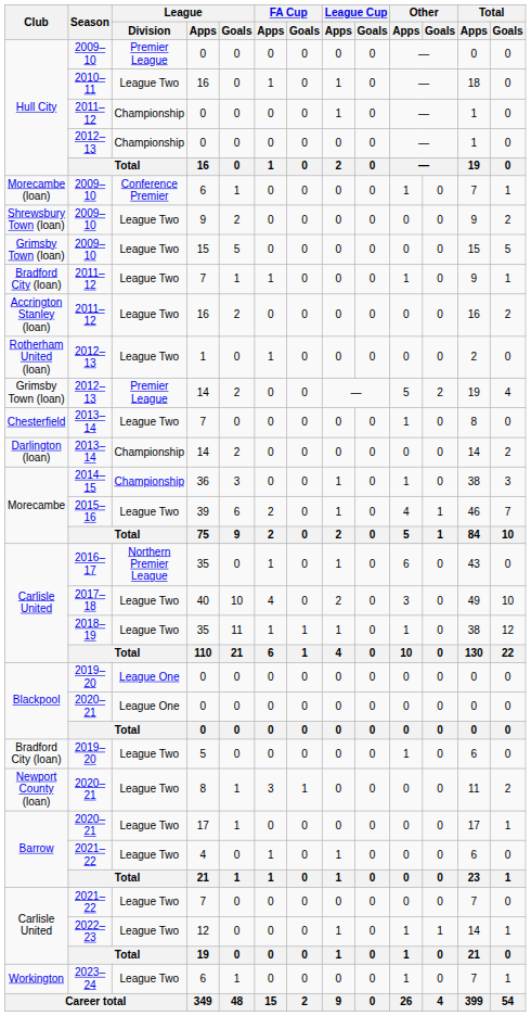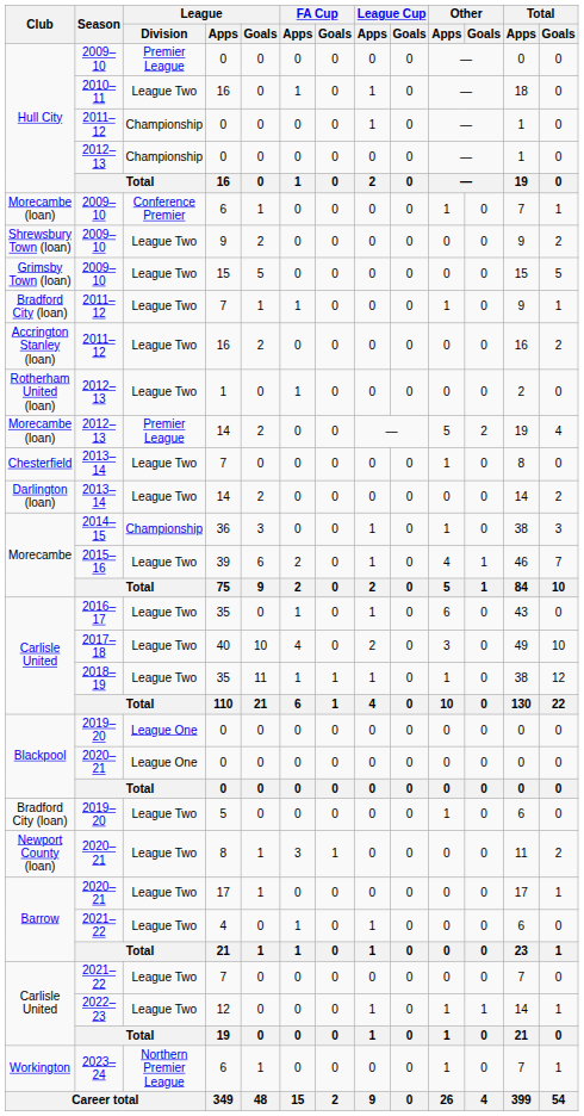 <table class=wikitable style=text-align:center>
 <tr>
 <th rowspan=2>Club</th>
 <th rowspan=2>Season</th>
 <th colspan=3>League</th>
 <th colspan=2><a href='#'>FA Cup</a></th>
 <th colspan=2><a href='#'>League Cup</a></th>
 <th colspan=2>Other</th>
 <th colspan=2>Total</th>
 </tr>
 <tr>
 <th>Division</th>
 <th>Apps</th>
 <th>Goals</th>
 <th>Apps</th>
 <th>Goals</th>
 <th>Apps</th>
 <th>Goals</th>
 <th>Apps</th>
 <th>Goals</th>
 <th>Apps</th>
 <th>Goals</th>
 </tr>
 <tr>
 <td rowspan=5><a href='#'>Hull City</a></td>
 <td><a href='#'>2009–10</a></td>
 <td><a href='#'>Premier League</a></td>
 <td>0</td>
 <td>0</td>
 <td>0</td>
 <td>0</td>
 <td>0</td>
 <td>0</td>
 <td colspan=2>—</td>
 <td>0</td>
 <td>0</td>
 </tr>
 <tr>
 <td><a href='#'>2010–11</a></td>
 <td>League Two</td>
 <td>16</td>
 <td>0</td>
 <td>1</td>
 <td>0</td>
 <td>1</td>
 <td>0</td>
 <td colspan=2>—</td>
 <td>18</td>
 <td>0</td>
 </tr>
 <tr>
 <td><a href='#'>2011–12</a></td>
 <td>Championship</td>
 <td>0</td>
 <td>0</td>
 <td>0</td>
 <td>0</td>
 <td>1</td>
 <td>0</td>
 <td colspan=2>—</td>
 <td>1</td>
 <td>0</td>
 </tr>
 <tr>
 <td><a href='#'>2012–13</a></td>
 <td>Championship</td>
 <td>0</td>
 <td>0</td>
 <td>0</td>
 <td>0</td>
 <td>0</td>
 <td>0</td>
 <td colspan=2>—</td>
 <td>1</td>
 <td>0</td>
 </tr>
 <tr>
 <th colspan=2>Total</th>
 <th>16</th>
 <th>0</th>
 <th>1</th>
 <th>0</th>
 <th>2</th>
 <th>0</th>
 <th colspan=2>—</th>
 <th>19</th>
 <th>0</th>
 </tr>
 <tr>
 <td><a href='#'>Morecambe</a> (loan)</td>
 <td><a href='#'>2009–10</a></td>
 <td><a href='#'>Conference Premier</a></td>
 <td>6</td>
 <td>1</td>
 <td>0</td>
 <td>0</td>
 <td>0</td>
 <td>0</td>
 <td>1</td>
 <td>0</td>
 <td>7</td>
 <td>1</td>
 </tr>
 <tr>
 <td><a href='#'>Shrewsbury Town</a> (loan)</td>
 <td><a href='#'>2009–10</a></td>
 <td>League Two</td>
 <td>9</td>
 <td>2</td>
 <td>0</td>
 <td>0</td>
 <td>0</td>
 <td>0</td>
 <td>0</td>
 <td>0</td>
 <td>9</td>
 <td>2</td>
 </tr>
 <tr>
 <td><a href='#'>Grimsby Town</a> (loan)</td>
 <td><a href='#'>2009–10</a></td>
 <td>League Two</td>
 <td>15</td>
 <td>5</td>
 <td>0</td>
 <td>0</td>
 <td>0</td>
 <td>0</td>
 <td>0</td>
 <td>0</td>
 <td>15</td>
 <td>5</td>
 </tr>
 <tr>
 <td><a href='#'>Bradford City</a> (loan)</td>
 <td><a href='#'>2011–12</a></td>
 <td>League Two</td>
 <td>7</td>
 <td>1</td>
 <td>1</td>
 <td>0</td>
 <td>0</td>
 <td>0</td>
 <td>1</td>
 <td>0</td>
 <td>9</td>
 <td>1</td>
 </tr>
 <tr>
 <td><a href='#'>Accrington Stanley</a> (loan)</td>
 <td><a href='#'>2011–12</a></td>
 <td>League Two</td>
 <td>16</td>
 <td>2</td>
 <td>0</td>
 <td>0</td>
 <td>0</td>
 <td>0</td>
 <td>0</td>
 <td>0</td>
 <td>16</td>
 <td>2</td>
 </tr>
 <tr>
 <td><a href='#'>Rotherham United</a> (loan)</td>
 <td><a href='#'>2012–13</a></td>
 <td>League Two</td>
 <td>1</td>
 <td>0</td>
 <td>1</td>
 <td>0</td>
 <td>0</td>
 <td>0</td>
 <td>0</td>
 <td>0</td>
 <td>2</td>
 <td>0</td>
 </tr>
 <tr>
-<td>Grimsby Town (loan)</td>
+<td><a href='#'>Morecambe</a> (loan)</td>
 <td><a href='#'>2012–13</a></td>
 <td><a href='#'>Premier League</a></td>
 <td>14</td>
 <td>2</td>
 <td>0</td>
 <td>0</td>
 <td colspan=2>—</td>
 <td>5</td>
 <td>2</td>
 <td>19</td>
 <td>4</td>
 </tr>
 <tr>
 <td><a href='#'>Chesterfield</a></td>
 <td><a href='#'>2013–14</a></td>
 <td>League Two</td>
 <td>7</td>
 <td>0</td>
 <td>0</td>
 <td>0</td>
 <td>0</td>
 <td>0</td>
 <td>1</td>
 <td>0</td>
 <td>8</td>
 <td>0</td>
 </tr>
 <tr>
 <td><a href='#'>Darlington</a> (loan)</td>
 <td><a href='#'>2013–14</a></td>
-<td>Championship</td>
+<td>League Two</td>
 <td>14</td>
 <td>2</td>
 <td>0</td>
 <td>0</td>
 <td>0</td>
 <td>0</td>
 <td>0</td>
 <td>0</td>
 <td>14</td>
 <td>2</td>
 </tr>
 <tr>
 <td rowspan=3>Morecambe</td>
 <td><a href='#'>2014–15</a></td>
 <td><a href='#'>Championship</a></td>
 <td>36</td>
 <td>3</td>
 <td>0</td>
 <td>0</td>
 <td>1</td>
 <td>0</td>
 <td>1</td>
 <td>0</td>
 <td>38</td>
 <td>3</td>
 </tr>
 <tr>
 <td><a href='#'>2015–16</a></td>
 <td>League Two</td>
 <td>39</td>
 <td>6</td>
 <td>2</td>
 <td>0</td>
 <td>1</td>
 <td>0</td>
 <td>4</td>
 <td>1</td>
 <td>46</td>
 <td>7</td>
 </tr>
 <tr>
 <th colspan=2>Total</th>
 <th>75</th>
 <th>9</th>
 <th>2</th>
 <th>0</th>
 <th>2</th>
 <th>0</th>
 <th>5</th>
 <th>1</th>
 <th>84</th>
 <th>10</th>
 </tr>
 <tr>
 <td rowspan=4><a href='#'>Carlisle United</a></td>
 <td><a href='#'>2016–17</a></td>
-<td><a href='#'>Northern Premier League</a></td>
+<td>League Two</td>
 <td>35</td>
 <td>0</td>
 <td>1</td>
 <td>0</td>
 <td>1</td>
 <td>0</td>
 <td>6</td>
 <td>0</td>
 <td>43</td>
 <td>0</td>
 </tr>
 <tr>
 <td><a href='#'>2017–18</a></td>
 <td>League Two</td>
 <td>40</td>
 <td>10</td>
 <td>4</td>
 <td>0</td>
 <td>2</td>
 <td>0</td>
 <td>3</td>
 <td>0</td>
 <td>49</td>
 <td>10</td>
 </tr>
 <tr>
 <td><a href='#'>2018–19</a></td>
 <td>League Two</td>
 <td>35</td>
 <td>11</td>
 <td>1</td>
 <td>1</td>
 <td>1</td>
 <td>0</td>
 <td>1</td>
 <td>0</td>
 <td>38</td>
 <td>12</td>
 </tr>
 <tr>
 <th colspan=2>Total</th>
 <th>110</th>
 <th>21</th>
 <th>6</th>
 <th>1</th>
 <th>4</th>
 <th>0</th>
 <th>10</th>
 <th>0</th>
 <th>130</th>
 <th>22</th>
 </tr>
 <tr>
 <td rowspan=3><a href='#'>Blackpool</a></td>
 <td><a href='#'>2019–20</a></td>
 <td><a href='#'>League One</a></td>
 <td>0</td>
 <td>0</td>
 <td>0</td>
 <td>0</td>
 <td>0</td>
 <td>0</td>
 <td>0</td>
 <td>0</td>
 <td>0</td>
 <td>0</td>
 </tr>
 <tr>
 <td><a href='#'>2020–21</a></td>
 <td>League One</td>
 <td>0</td>
 <td>0</td>
 <td>0</td>
 <td>0</td>
 <td>0</td>
 <td>0</td>
 <td>0</td>
 <td>0</td>
 <td>0</td>
 <td>0</td>
 </tr>
 <tr>
 <th colspan=2>Total</th>
 <th>0</th>
 <th>0</th>
 <th>0</th>
 <th>0</th>
 <th>0</th>
 <th>0</th>
 <th>0</th>
 <th>0</th>
 <th>0</th>
 <th>0</th>
 </tr>
 <tr>
 <td>Bradford City (loan)</td>
 <td><a href='#'>2019–20</a></td>
 <td>League Two</td>
 <td>5</td>
 <td>0</td>
 <td>0</td>
 <td>0</td>
 <td>0</td>
 <td>0</td>
 <td>1</td>
 <td>0</td>
 <td>6</td>
 <td>0</td>
 </tr>
 <tr>
 <td><a href='#'>Newport County</a> (loan)</td>
 <td><a href='#'>2020–21</a></td>
 <td>League Two</td>
 <td>8</td>
 <td>1</td>
 <td>3</td>
 <td>1</td>
 <td>0</td>
 <td>0</td>
 <td>0</td>
 <td>0</td>
 <td>11</td>
 <td>2</td>
 </tr>
 <tr>
 <td rowspan="3"><a href='#'>Barrow</a></td>
 <td><a href='#'>2020–21</a></td>
 <td>League Two</td>
 <td>17</td>
 <td>1</td>
 <td>0</td>
 <td>0</td>
 <td>0</td>
 <td>0</td>
 <td>0</td>
 <td>0</td>
 <td>17</td>
 <td>1</td>
 </tr>
 <tr>
 <td><a href='#'>2021–22</a></td>
 <td>League Two</td>
 <td>4</td>
 <td>0</td>
 <td>1</td>
 <td>0</td>
 <td>1</td>
 <td>0</td>
 <td>0</td>
 <td>0</td>
 <td>6</td>
 <td>0</td>
 </tr>
 <tr>
 <th colspan=2>Total</th>
 <th>21</th>
 <th>1</th>
 <th>1</th>
 <th>0</th>
 <th>1</th>
 <th>0</th>
 <th>0</th>
 <th>0</th>
 <th>23</th>
 <th>1</th>
 </tr>
 <tr>
 <td rowspan="3">Carlisle United</td>
 <td><a href='#'>2021–22</a></td>
 <td>League Two</td>
 <td>7</td>
 <td>0</td>
 <td>0</td>
 <td>0</td>
 <td>0</td>
 <td>0</td>
 <td>0</td>
 <td>0</td>
 <td>7</td>
 <td>0</td>
 </tr>
 <tr>
 <td><a href='#'>2022–23</a></td>
 <td>League Two</td>
 <td>12</td>
 <td>0</td>
 <td>0</td>
 <td>0</td>
 <td>1</td>
 <td>0</td>
 <td>1</td>
 <td>1</td>
 <td>14</td>
 <td>1</td>
 </tr>
 <tr>
 <th colspan=2>Total</th>
 <th>19</th>
 <th>0</th>
 <th>0</th>
 <th>0</th>
 <th>1</th>
 <th>0</th>
 <th>1</th>
 <th>0</th>
 <th>21</th>
 <th>0</th>
 </tr>
 <tr>
 <td><a href='#'>Workington</a></td>
 <td><a href='#'>2023–24</a></td>
-<td>League Two</td>
+<td><a href='#'>Northern Premier League</a></td>
 <td>6</td>
 <td>1</td>
 <td>0</td>
 <td>0</td>
 <td>0</td>
 <td>0</td>
 <td>1</td>
 <td>0</td>
 <td>7</td>
 <td>1</td>
 </tr>
 <tr>
 <th colspan="3">Career total</th>
 <th>349</th>
 <th>48</th>
 <th>15</th>
 <th>2</th>
 <th>9</th>
 <th>0</th>
 <th>26</th>
 <th>4</th>
 <th>399</th>
 <th>54</th>
 </tr>
 </table>
